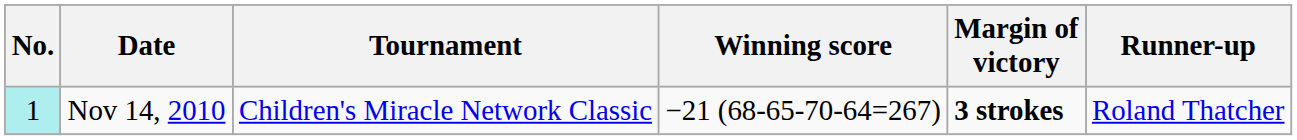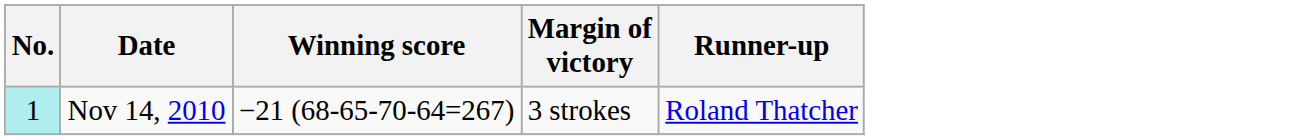 <table class="wikitable" style="font-size:95%;">
 <tr>
 <th>No.</th>
 <th>Date</th>
-<th>Tournament</th>
 <th>Winning score</th>
 <th>Margin of<br>victory</th>
 <th>Runner-up</th>
 </tr>
 <tr>
 <td align=center style="background: paleturquoise;">1</td>
 <td align=right>Nov 14, <a href='#'>2010</a></td>
-<td><a href='#'>Children's Miracle Network Classic</a></td>
 <td>−21 (68-65-70-64=267)</td>
-<td><strong>3 strokes</strong></td>
+<td>3 strokes</td>
 <td> <a href='#'>Roland Thatcher</a></td>
 </tr>
 </table>
